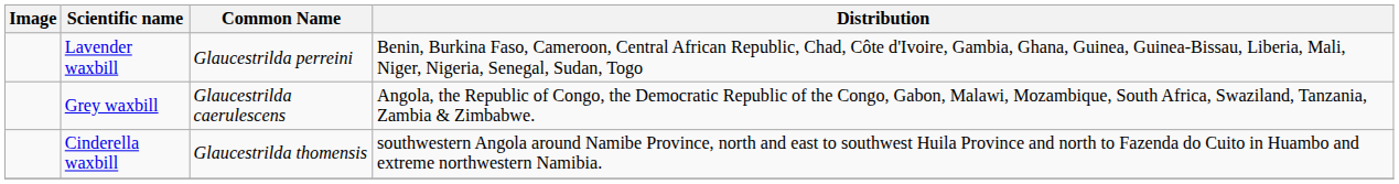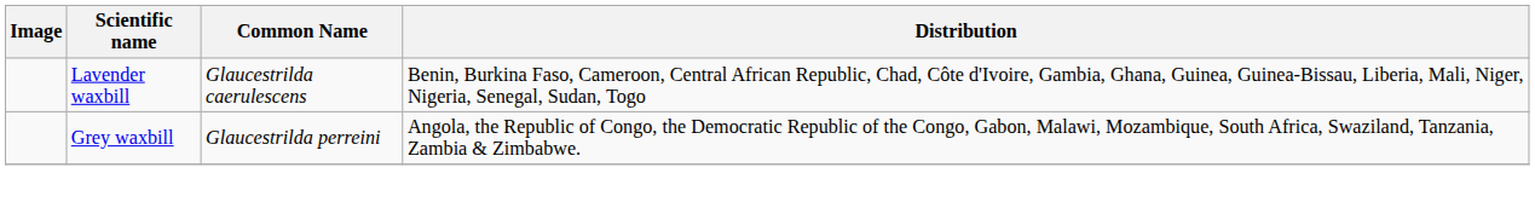 <table class="wikitable">
 <tr>
 <th>Image</th>
 <th>Scientific name</th>
 <th>Common Name</th>
 <th>Distribution</th>
 </tr>
 <tr>
 <td></td>
 <td><a href='#'>Lavender waxbill</a></td>
-<td><em>Glaucestrilda perreini</em></td>
+<td><em>Glaucestrilda caerulescens</em></td>
 <td>Benin, Burkina Faso, Cameroon, Central African Republic, Chad, Côte d'Ivoire, Gambia, Ghana, Guinea, Guinea-Bissau, Liberia, Mali, Niger, Nigeria, Senegal, Sudan, Togo</td>
 </tr>
 <tr>
 <td></td>
 <td><a href='#'>Grey waxbill</a></td>
-<td><em>Glaucestrilda caerulescens</em></td>
+<td><em>Glaucestrilda perreini</em></td>
 <td>Angola, the Republic of Congo, the Democratic Republic of the Congo, Gabon, Malawi, Mozambique, South Africa, Swaziland, Tanzania, Zambia & Zimbabwe.</td>
-</tr>
-<tr>
-<td></td>
-<td><a href='#'>Cinderella waxbill</a></td>
-<td><em>Glaucestrilda thomensis</em></td>
-<td>southwestern Angola around Namibe Province, north and east to southwest Huila Province and north to Fazenda do Cuito in Huambo and extreme northwestern Namibia.</td>
 </tr>
 <tr>
 </tr>
 </table>
